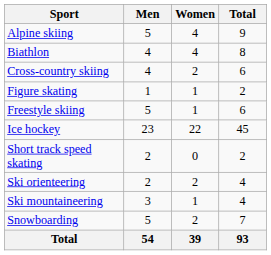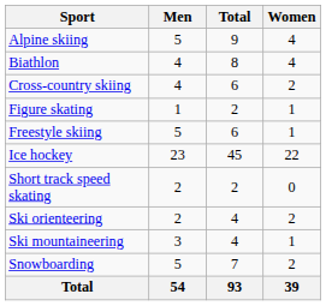 <table class="wikitable sortable" style="text-align:center">
 <tr>
 <th width="150">Sport</th>
 <th width="55">Men</th>
+<th width="55">Total</th>
 <th width="55">Women</th>
-<th width="55">Total</th>
 </tr>
 <tr>
 <td align="left"><a href='#'>Alpine skiing</a></td>
 <td>5</td>
+<td>9</td>
 <td>4</td>
-<td>9</td>
 </tr>
 <tr>
 <td align="left"><a href='#'>Biathlon</a></td>
 <td>4</td>
+<td>8</td>
 <td>4</td>
-<td>8</td>
 </tr>
 <tr>
 <td align="left"><a href='#'>Cross-country skiing</a></td>
 <td>4</td>
+<td>6</td>
 <td>2</td>
-<td>6</td>
 </tr>
 <tr>
 <td align="left"><a href='#'>Figure skating</a></td>
 <td>1</td>
+<td>2</td>
 <td>1</td>
-<td>2</td>
 </tr>
 <tr>
 <td align="left"><a href='#'>Freestyle skiing</a></td>
 <td>5</td>
+<td>6</td>
 <td>1</td>
-<td>6</td>
 </tr>
 <tr>
 <td align="left"><a href='#'>Ice hockey</a></td>
 <td>23</td>
+<td>45</td>
 <td>22</td>
-<td>45</td>
 </tr>
 <tr>
 <td align="left"><a href='#'>Short track speed skating</a></td>
 <td>2</td>
+<td>2</td>
 <td>0</td>
-<td>2</td>
 </tr>
 <tr>
 <td align="left"><a href='#'>Ski orienteering</a></td>
 <td>2</td>
+<td>4</td>
 <td>2</td>
-<td>4</td>
 </tr>
 <tr>
 <td align="left"><a href='#'>Ski mountaineering</a></td>
 <td>3</td>
+<td>4</td>
 <td>1</td>
-<td>4</td>
 </tr>
 <tr>
 <td align="left"><a href='#'>Snowboarding</a></td>
 <td>5</td>
+<td>7</td>
 <td>2</td>
-<td>7</td>
 </tr>
 <tr>
 <th>Total</th>
 <th>54</th>
+<th>93</th>
 <th>39</th>
-<th>93</th>
 </tr>
 </table>
